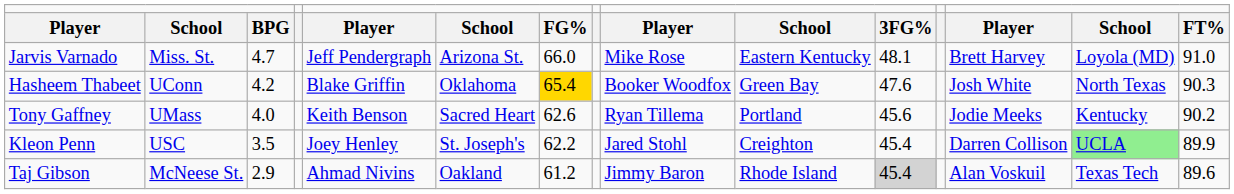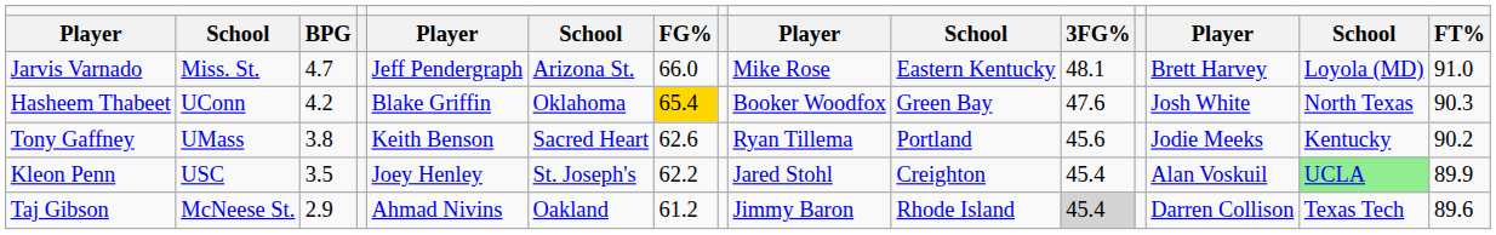 <table class="wikitable" style="text-align: left;">
 <tr>
 <td colspan=3></td>
 <td></td>
 <td colspan=3></td>
 <td></td>
 <td colspan=3></td>
 <td></td>
 <td colspan=3></td>
 </tr>
 <tr>
 <th>Player</th>
 <th>School</th>
 <th>BPG</th>
 <th></th>
 <th>Player</th>
 <th>School</th>
 <th>FG%</th>
 <th></th>
 <th>Player</th>
 <th>School</th>
 <th>3FG%</th>
 <th></th>
 <th>Player</th>
 <th>School</th>
 <th>FT%</th>
 </tr>
 <tr>
 <td align="left"><a href='#'>Jarvis Varnado</a></td>
 <td><a href='#'>Miss. St.</a></td>
 <td>4.7</td>
 <td></td>
 <td><a href='#'>Jeff Pendergraph</a></td>
 <td><a href='#'>Arizona St.</a></td>
 <td>66.0</td>
 <td></td>
 <td><a href='#'>Mike Rose</a></td>
 <td><a href='#'>Eastern Kentucky</a></td>
 <td>48.1</td>
 <td></td>
 <td><a href='#'>Brett Harvey</a></td>
 <td><a href='#'>Loyola (MD)</a></td>
 <td>91.0</td>
 </tr>
 <tr>
 <td align="left"><a href='#'>Hasheem Thabeet</a></td>
 <td><a href='#'>UConn</a></td>
 <td>4.2</td>
 <td></td>
 <td><a href='#'>Blake Griffin</a></td>
 <td><a href='#'>Oklahoma</a></td>
 <td style="background: gold;">65.4</td>
 <td></td>
 <td><a href='#'>Booker Woodfox</a></td>
 <td><a href='#'>Green Bay</a></td>
 <td>47.6</td>
 <td></td>
 <td><a href='#'>Josh White</a></td>
 <td><a href='#'>North Texas</a></td>
 <td>90.3</td>
 </tr>
 <tr>
 <td align="left"><a href='#'>Tony Gaffney</a></td>
 <td><a href='#'>UMass</a></td>
-<td>4.0</td>
+<td>3.8</td>
 <td></td>
 <td><a href='#'>Keith Benson</a></td>
 <td><a href='#'>Sacred Heart</a></td>
 <td>62.6</td>
 <td></td>
 <td><a href='#'>Ryan Tillema</a></td>
 <td><a href='#'>Portland</a></td>
 <td>45.6</td>
 <td></td>
 <td><a href='#'>Jodie Meeks</a></td>
 <td><a href='#'>Kentucky</a></td>
 <td>90.2</td>
 </tr>
 <tr>
 <td align="left"><a href='#'>Kleon Penn</a></td>
 <td><a href='#'>USC</a></td>
 <td>3.5</td>
 <td></td>
 <td><a href='#'>Joey Henley</a></td>
 <td><a href='#'>St. Joseph's</a></td>
 <td>62.2</td>
 <td></td>
 <td><a href='#'>Jared Stohl</a></td>
 <td><a href='#'>Creighton</a></td>
 <td>45.4</td>
 <td></td>
-<td><a href='#'>Darren Collison</a></td>
+<td><a href='#'>Alan Voskuil</a></td>
 <td style="background: lightgreen;"><a href='#'>UCLA</a></td>
 <td>89.9</td>
 </tr>
 <tr>
 <td align="left"><a href='#'>Taj Gibson</a></td>
 <td><a href='#'>McNeese St.</a></td>
 <td>2.9</td>
 <td></td>
 <td><a href='#'>Ahmad Nivins</a></td>
 <td><a href='#'>Oakland</a></td>
 <td>61.2</td>
 <td></td>
 <td><a href='#'>Jimmy Baron</a></td>
 <td><a href='#'>Rhode Island</a></td>
 <td style="background: lightgrey;">45.4</td>
 <td></td>
-<td><a href='#'>Alan Voskuil</a></td>
+<td><a href='#'>Darren Collison</a></td>
 <td><a href='#'>Texas Tech</a></td>
 <td>89.6</td>
 </tr>
 </table>
